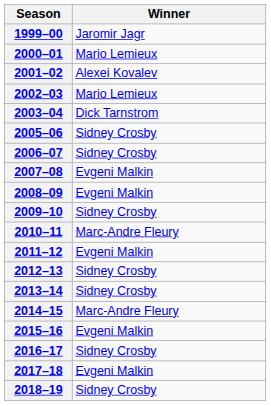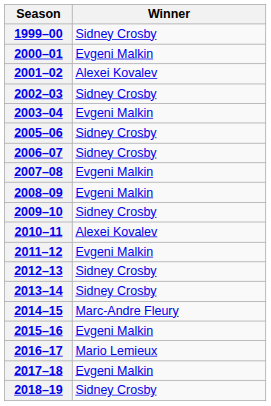 <table class="wikitable">
 <tr>
 <th scope="col" style="width:5em">Season</th>
 <th scope="col" style="width:15em">Winner</th>
 </tr>
 <tr>
 <th scope="row"><a href='#'>1999–00</a></th>
-<td><a href='#'>Jaromir Jagr</a></td>
+<td><a href='#'>Sidney Crosby</a></td>
 </tr>
 <tr>
 <th scope="row"><a href='#'>2000–01</a></th>
-<td><a href='#'>Mario Lemieux</a></td>
+<td><a href='#'>Evgeni Malkin</a></td>
 </tr>
 <tr>
 <th scope="row"><a href='#'>2001–02</a></th>
 <td><a href='#'>Alexei Kovalev</a></td>
 </tr>
 <tr>
 <th scope="row"><a href='#'>2002–03</a></th>
-<td><a href='#'>Mario Lemieux</a></td>
+<td><a href='#'>Sidney Crosby</a></td>
 </tr>
 <tr>
 <th scope="row"><a href='#'>2003–04</a></th>
-<td><a href='#'>Dick Tarnstrom</a></td>
+<td><a href='#'>Evgeni Malkin</a></td>
 </tr>
 <tr>
 <th scope="row"><a href='#'>2005–06</a></th>
 <td><a href='#'>Sidney Crosby</a></td>
 </tr>
 <tr>
 <th scope="row"><a href='#'>2006–07</a></th>
 <td><a href='#'>Sidney Crosby</a></td>
 </tr>
 <tr>
 <th scope="row"><a href='#'>2007–08</a></th>
 <td><a href='#'>Evgeni Malkin</a></td>
 </tr>
 <tr>
 <th scope="row"><a href='#'>2008–09</a></th>
 <td><a href='#'>Evgeni Malkin</a></td>
 </tr>
 <tr>
 <th scope="row"><a href='#'>2009–10</a></th>
 <td><a href='#'>Sidney Crosby</a></td>
 </tr>
 <tr>
 <th scope="row"><a href='#'>2010–11</a></th>
-<td><a href='#'>Marc-Andre Fleury</a></td>
+<td><a href='#'>Alexei Kovalev</a></td>
 </tr>
 <tr>
 <th scope="row"><a href='#'>2011–12</a></th>
 <td><a href='#'>Evgeni Malkin</a></td>
 </tr>
 <tr>
 <th scope="row"><a href='#'>2012–13</a></th>
 <td><a href='#'>Sidney Crosby</a></td>
 </tr>
 <tr>
 <th scope="row"><a href='#'>2013–14</a></th>
 <td><a href='#'>Sidney Crosby</a></td>
 </tr>
 <tr>
 <th scope="row"><a href='#'>2014–15</a></th>
 <td><a href='#'>Marc-Andre Fleury</a></td>
 </tr>
 <tr>
 <th scope="row"><a href='#'>2015–16</a></th>
 <td><a href='#'>Evgeni Malkin</a></td>
 </tr>
 <tr>
 <th scope="row"><a href='#'>2016–17</a></th>
-<td><a href='#'>Sidney Crosby</a></td>
+<td><a href='#'>Mario Lemieux</a></td>
 </tr>
 <tr>
 <th scope="row"><a href='#'>2017–18</a></th>
 <td><a href='#'>Evgeni Malkin</a></td>
 </tr>
 <tr>
 <th scope="row"><a href='#'>2018–19</a></th>
 <td><a href='#'>Sidney Crosby</a></td>
 </tr>
 </table>
